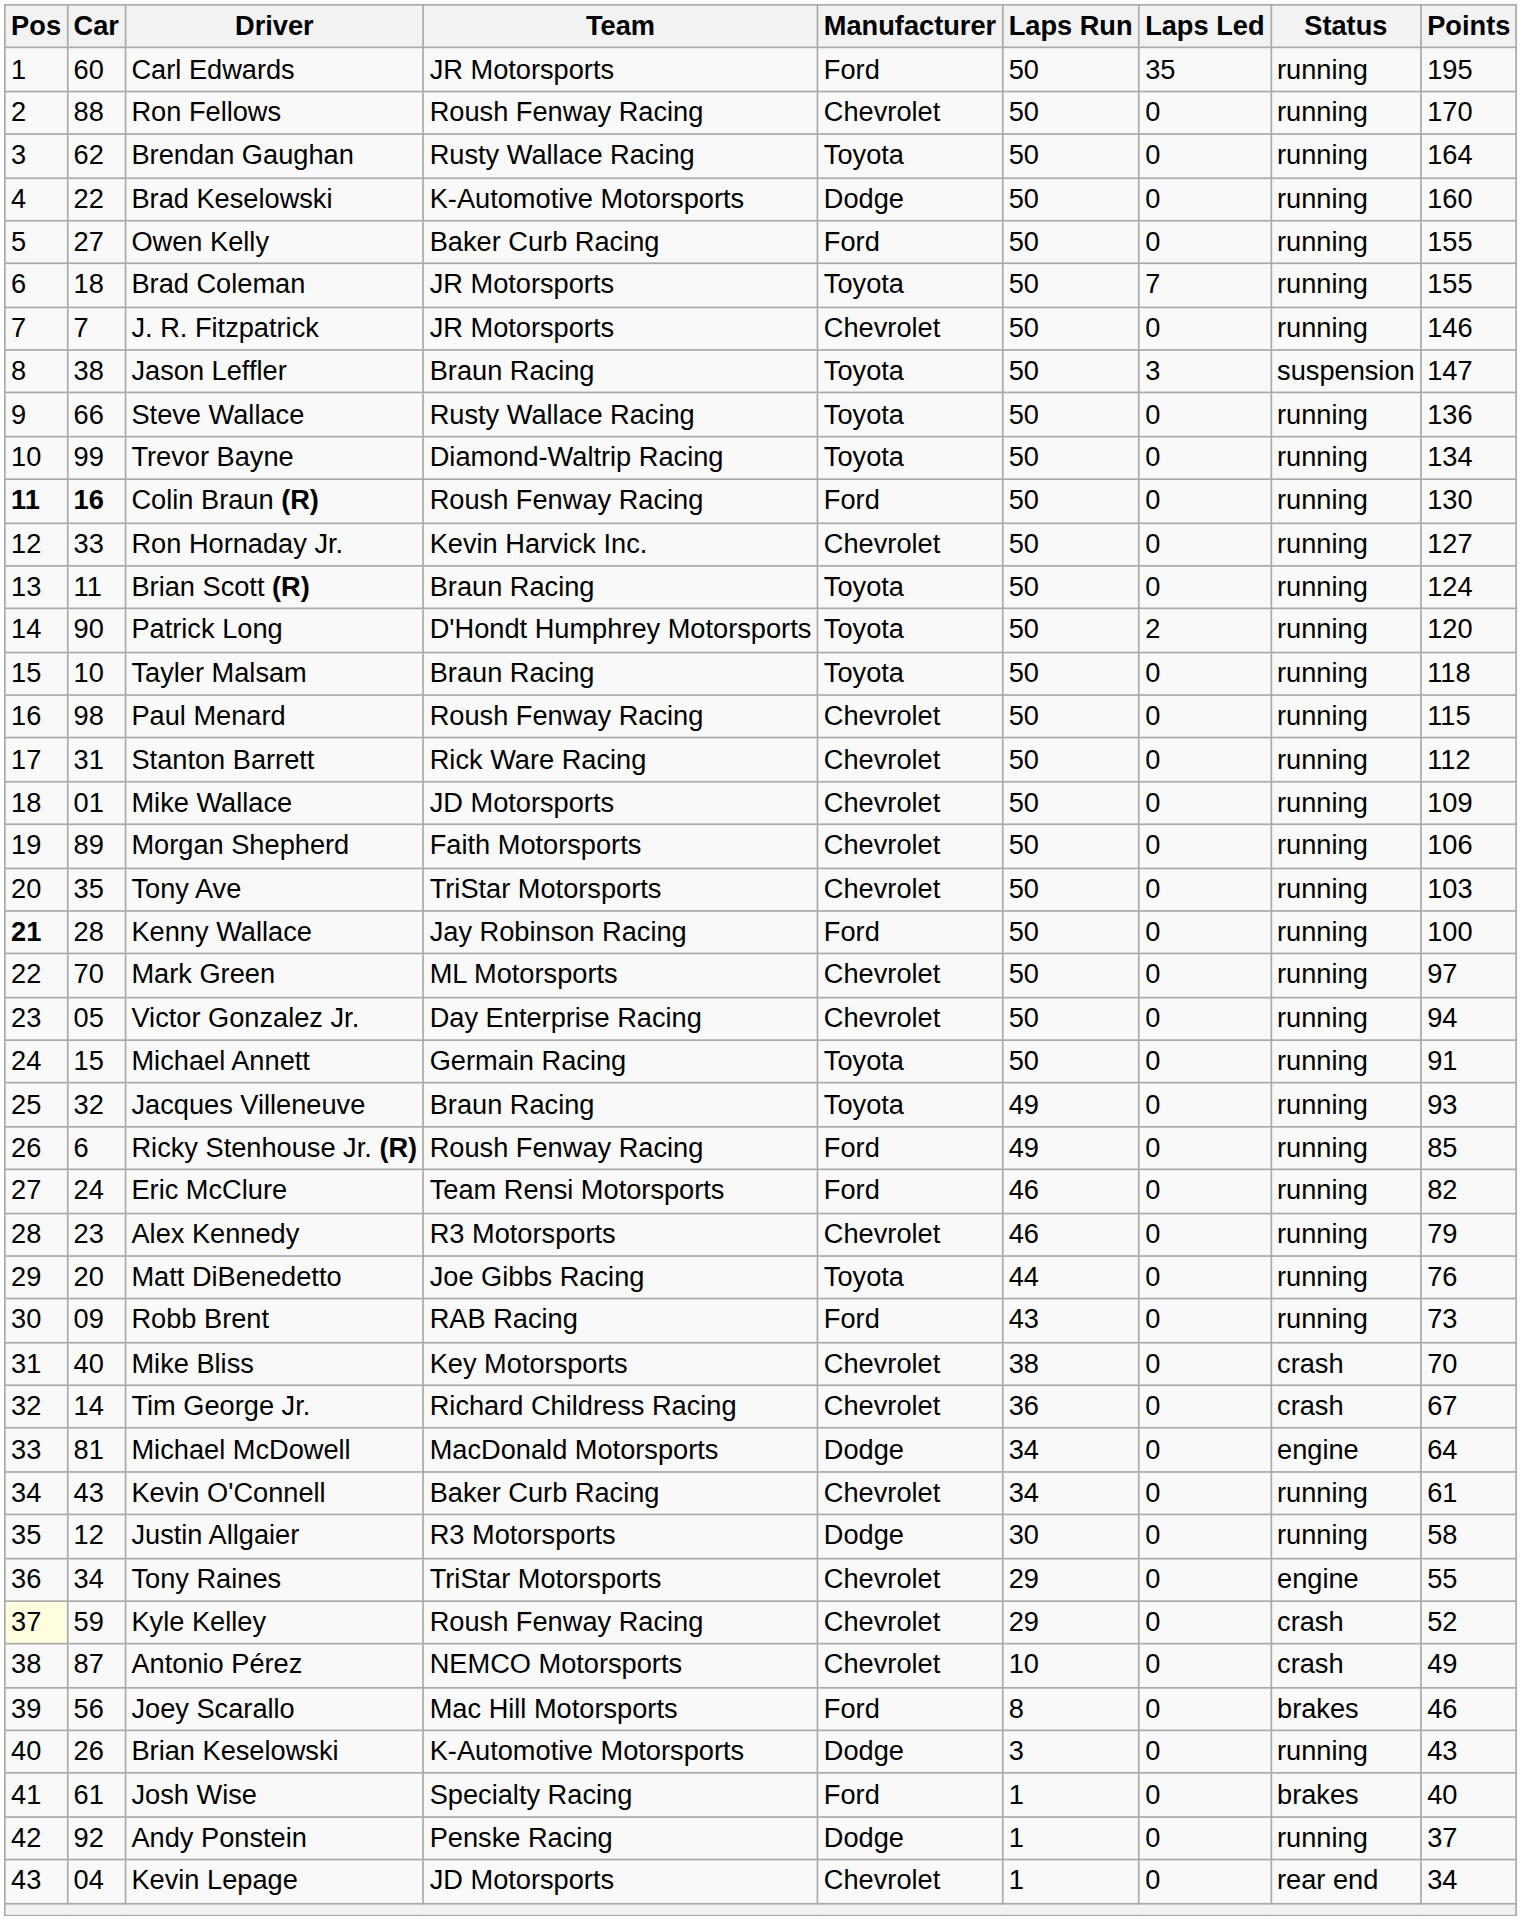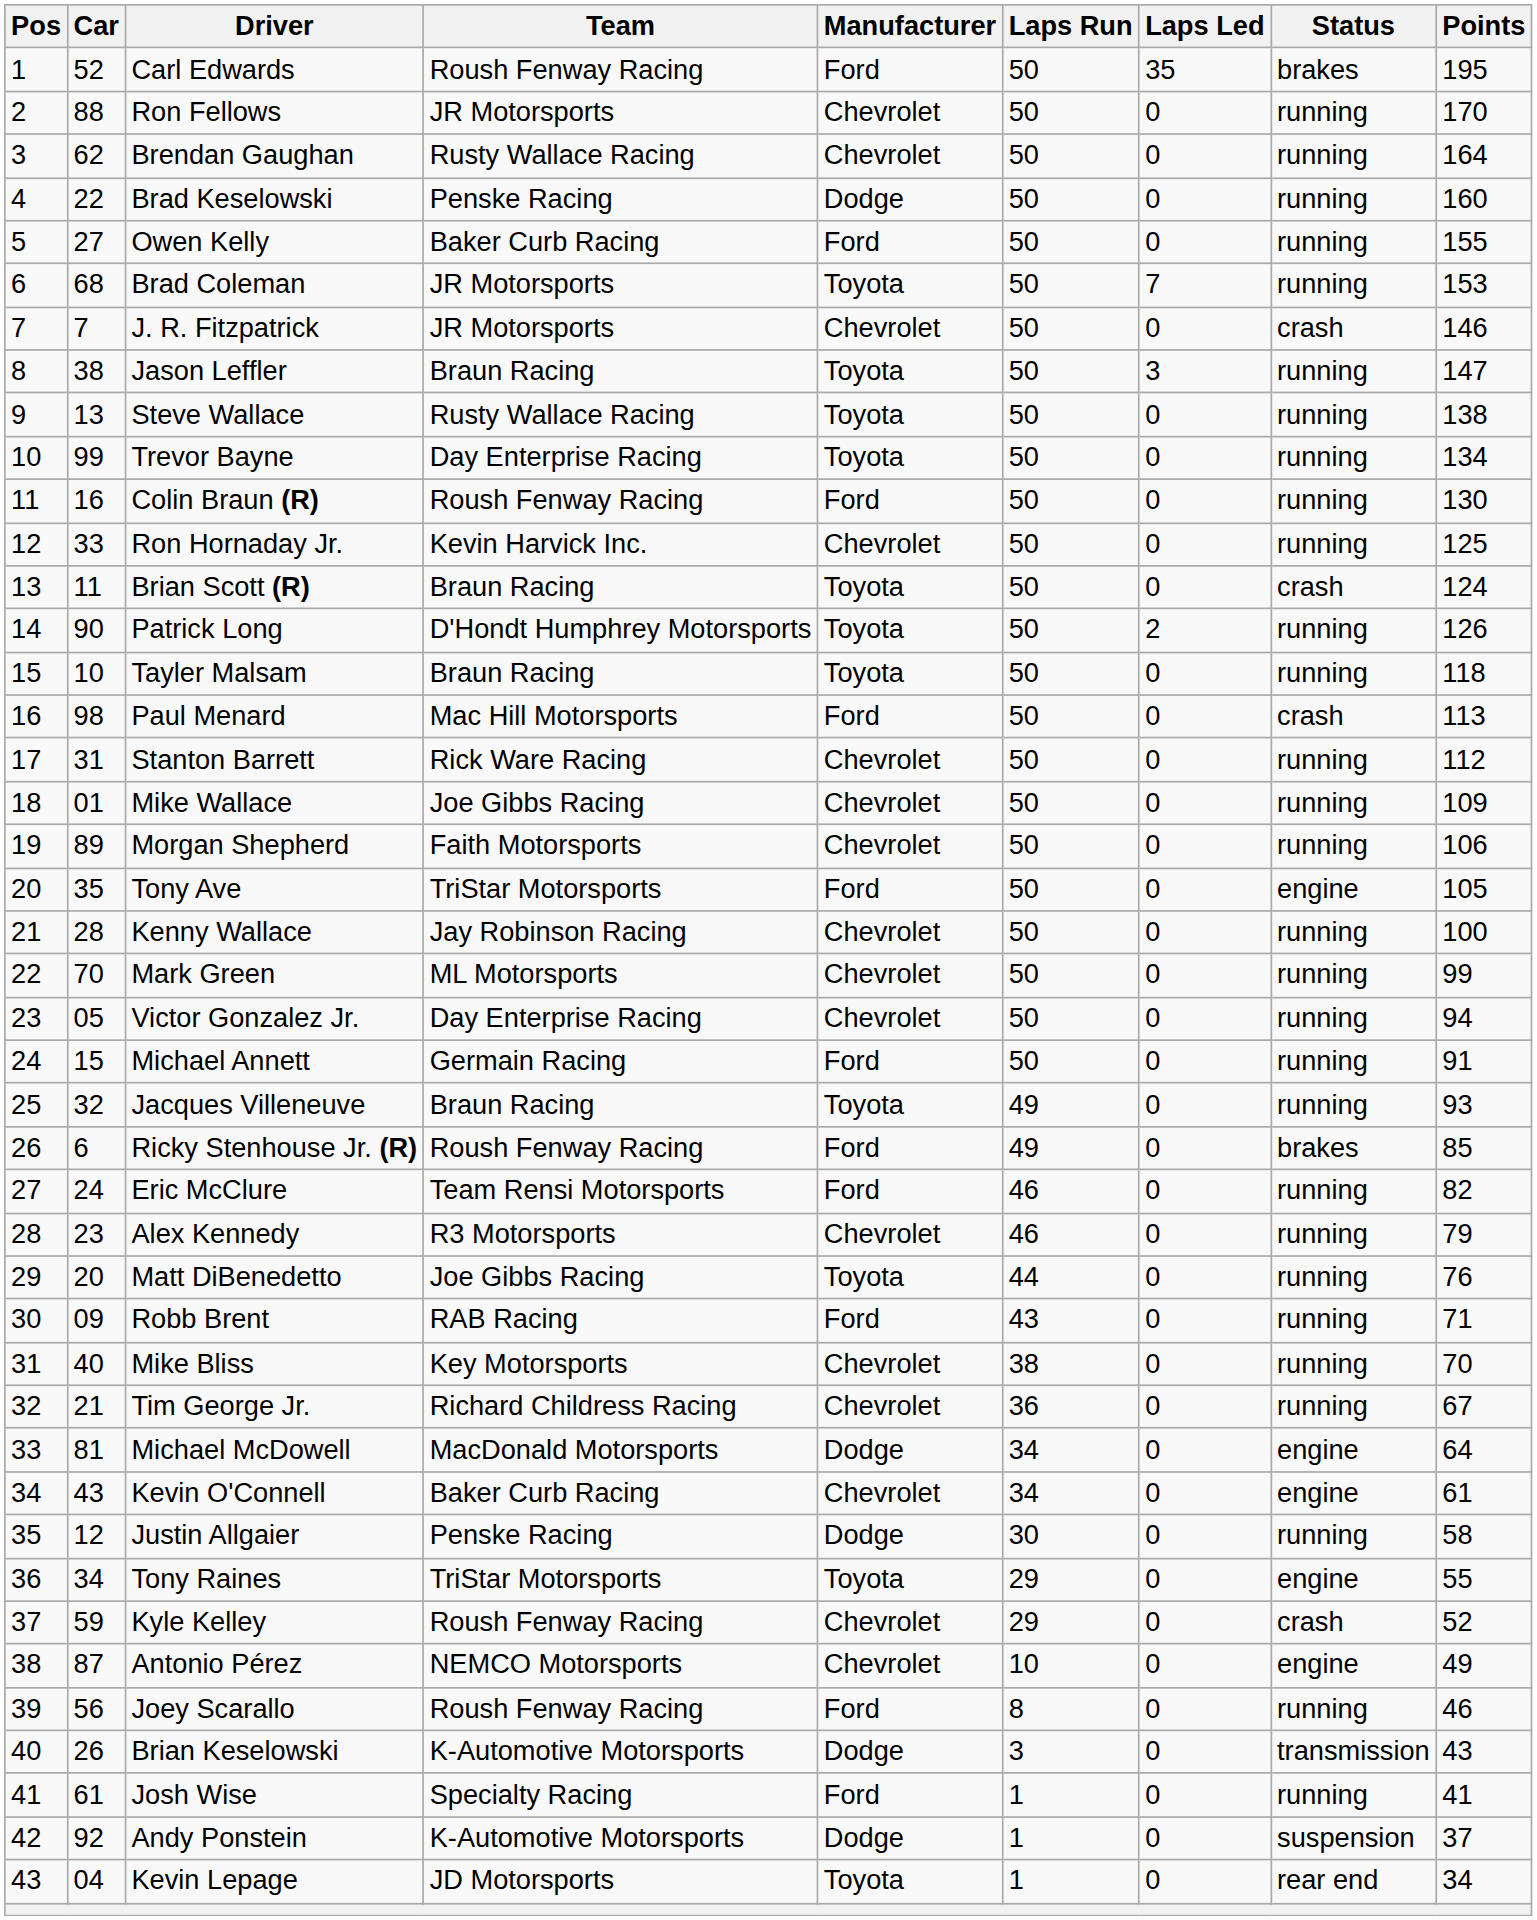 <table class="sortable wikitable" border="1">
 <tr>
 <th>Pos</th>
 <th>Car</th>
 <th>Driver</th>
 <th>Team</th>
 <th>Manufacturer</th>
 <th>Laps Run</th>
 <th>Laps Led</th>
 <th>Status</th>
 <th>Points</th>
 </tr>
 <tr>
 <td>1</td>
-<td>60</td>
+<td>52</td>
 <td>Carl Edwards</td>
-<td>JR Motorsports</td>
+<td>Roush Fenway Racing</td>
 <td>Ford</td>
 <td>50</td>
 <td>35</td>
-<td>running</td>
+<td>brakes</td>
 <td>195</td>
 </tr>
 <tr>
 <td>2</td>
 <td>88</td>
 <td>Ron Fellows</td>
-<td>Roush Fenway Racing</td>
+<td>JR Motorsports</td>
 <td>Chevrolet</td>
 <td>50</td>
 <td>0</td>
 <td>running</td>
 <td>170</td>
 </tr>
 <tr>
 <td>3</td>
 <td>62</td>
 <td>Brendan Gaughan</td>
 <td>Rusty Wallace Racing</td>
-<td>Toyota</td>
+<td>Chevrolet</td>
 <td>50</td>
 <td>0</td>
 <td>running</td>
 <td>164</td>
 </tr>
 <tr>
 <td>4</td>
 <td>22</td>
 <td>Brad Keselowski</td>
-<td>K-Automotive Motorsports</td>
+<td>Penske Racing</td>
 <td>Dodge</td>
 <td>50</td>
 <td>0</td>
 <td>running</td>
 <td>160</td>
 </tr>
 <tr>
 <td>5</td>
 <td>27</td>
 <td>Owen Kelly</td>
 <td>Baker Curb Racing</td>
 <td>Ford</td>
 <td>50</td>
 <td>0</td>
 <td>running</td>
 <td>155</td>
 </tr>
 <tr>
 <td>6</td>
-<td>18</td>
+<td>68</td>
 <td>Brad Coleman</td>
 <td>JR Motorsports</td>
 <td>Toyota</td>
 <td>50</td>
 <td>7</td>
 <td>running</td>
-<td>155</td>
+<td>153</td>
 </tr>
 <tr>
 <td>7</td>
 <td>7</td>
 <td>J. R. Fitzpatrick</td>
 <td>JR Motorsports</td>
 <td>Chevrolet</td>
 <td>50</td>
 <td>0</td>
-<td>running</td>
+<td>crash</td>
 <td>146</td>
 </tr>
 <tr>
 <td>8</td>
 <td>38</td>
 <td>Jason Leffler</td>
 <td>Braun Racing</td>
 <td>Toyota</td>
 <td>50</td>
 <td>3</td>
-<td>suspension</td>
+<td>running</td>
 <td>147</td>
 </tr>
 <tr>
 <td>9</td>
-<td>66</td>
+<td>13</td>
 <td>Steve Wallace</td>
 <td>Rusty Wallace Racing</td>
 <td>Toyota</td>
 <td>50</td>
 <td>0</td>
 <td>running</td>
-<td>136</td>
+<td>138</td>
 </tr>
 <tr>
 <td>10</td>
 <td>99</td>
 <td>Trevor Bayne</td>
-<td>Diamond-Waltrip Racing</td>
+<td>Day Enterprise Racing</td>
 <td>Toyota</td>
 <td>50</td>
 <td>0</td>
 <td>running</td>
 <td>134</td>
 </tr>
 <tr>
-<td><strong>11</strong></td>
-<td><strong>16</strong></td>
+<td>11</td>
+<td>16</td>
 <td>Colin Braun <strong>(R)</strong></td>
 <td>Roush Fenway Racing</td>
 <td>Ford</td>
 <td>50</td>
 <td>0</td>
 <td>running</td>
 <td>130</td>
 </tr>
 <tr>
 <td>12</td>
 <td>33</td>
 <td>Ron Hornaday Jr.</td>
 <td>Kevin Harvick Inc.</td>
 <td>Chevrolet</td>
 <td>50</td>
 <td>0</td>
 <td>running</td>
-<td>127</td>
+<td>125</td>
 </tr>
 <tr>
 <td>13</td>
 <td>11</td>
 <td>Brian Scott <strong>(R)</strong></td>
 <td>Braun Racing</td>
 <td>Toyota</td>
 <td>50</td>
 <td>0</td>
-<td>running</td>
+<td>crash</td>
 <td>124</td>
 </tr>
 <tr>
 <td>14</td>
 <td>90</td>
 <td>Patrick Long</td>
 <td>D'Hondt Humphrey Motorsports</td>
 <td>Toyota</td>
 <td>50</td>
 <td>2</td>
 <td>running</td>
-<td>120</td>
+<td>126</td>
 </tr>
 <tr>
 <td>15</td>
 <td>10</td>
 <td>Tayler Malsam</td>
 <td>Braun Racing</td>
 <td>Toyota</td>
 <td>50</td>
 <td>0</td>
 <td>running</td>
 <td>118</td>
 </tr>
 <tr>
 <td>16</td>
 <td>98</td>
 <td>Paul Menard</td>
-<td>Roush Fenway Racing</td>
-<td>Chevrolet</td>
+<td>Mac Hill Motorsports</td>
+<td>Ford</td>
 <td>50</td>
 <td>0</td>
-<td>running</td>
-<td>115</td>
+<td>crash</td>
+<td>113</td>
 </tr>
 <tr>
 <td>17</td>
 <td>31</td>
 <td>Stanton Barrett</td>
 <td>Rick Ware Racing</td>
 <td>Chevrolet</td>
 <td>50</td>
 <td>0</td>
 <td>running</td>
 <td>112</td>
 </tr>
 <tr>
 <td>18</td>
 <td>01</td>
 <td>Mike Wallace</td>
-<td>JD Motorsports</td>
+<td>Joe Gibbs Racing</td>
 <td>Chevrolet</td>
 <td>50</td>
 <td>0</td>
 <td>running</td>
 <td>109</td>
 </tr>
 <tr>
 <td>19</td>
 <td>89</td>
 <td>Morgan Shepherd</td>
 <td>Faith Motorsports</td>
 <td>Chevrolet</td>
 <td>50</td>
 <td>0</td>
 <td>running</td>
 <td>106</td>
 </tr>
 <tr>
 <td>20</td>
 <td>35</td>
 <td>Tony Ave</td>
 <td>TriStar Motorsports</td>
-<td>Chevrolet</td>
+<td>Ford</td>
 <td>50</td>
 <td>0</td>
-<td>running</td>
-<td>103</td>
+<td>engine</td>
+<td>105</td>
 </tr>
 <tr>
-<td><strong>21</strong></td>
+<td>21</td>
 <td>28</td>
 <td>Kenny Wallace</td>
 <td>Jay Robinson Racing</td>
-<td>Ford</td>
+<td>Chevrolet</td>
 <td>50</td>
 <td>0</td>
 <td>running</td>
 <td>100</td>
 </tr>
 <tr>
 <td>22</td>
 <td>70</td>
 <td>Mark Green</td>
 <td>ML Motorsports</td>
 <td>Chevrolet</td>
 <td>50</td>
 <td>0</td>
 <td>running</td>
-<td>97</td>
+<td>99</td>
 </tr>
 <tr>
 <td>23</td>
 <td>05</td>
 <td>Victor Gonzalez Jr.</td>
 <td>Day Enterprise Racing</td>
 <td>Chevrolet</td>
 <td>50</td>
 <td>0</td>
 <td>running</td>
 <td>94</td>
 </tr>
 <tr>
 <td>24</td>
 <td>15</td>
 <td>Michael Annett</td>
 <td>Germain Racing</td>
-<td>Toyota</td>
+<td>Ford</td>
 <td>50</td>
 <td>0</td>
 <td>running</td>
 <td>91</td>
 </tr>
 <tr>
 <td>25</td>
 <td>32</td>
 <td>Jacques Villeneuve</td>
 <td>Braun Racing</td>
 <td>Toyota</td>
 <td>49</td>
 <td>0</td>
 <td>running</td>
 <td>93</td>
 </tr>
 <tr>
 <td>26</td>
 <td>6</td>
 <td>Ricky Stenhouse Jr. <strong>(R)</strong></td>
 <td>Roush Fenway Racing</td>
 <td>Ford</td>
 <td>49</td>
 <td>0</td>
-<td>running</td>
+<td>brakes</td>
 <td>85</td>
 </tr>
 <tr>
 <td>27</td>
 <td>24</td>
 <td>Eric McClure</td>
 <td>Team Rensi Motorsports</td>
 <td>Ford</td>
 <td>46</td>
 <td>0</td>
 <td>running</td>
 <td>82</td>
 </tr>
 <tr>
 <td>28</td>
 <td>23</td>
 <td>Alex Kennedy</td>
 <td>R3 Motorsports</td>
 <td>Chevrolet</td>
 <td>46</td>
 <td>0</td>
 <td>running</td>
 <td>79</td>
 </tr>
 <tr>
 <td>29</td>
 <td>20</td>
 <td>Matt DiBenedetto</td>
 <td>Joe Gibbs Racing</td>
 <td>Toyota</td>
 <td>44</td>
 <td>0</td>
 <td>running</td>
 <td>76</td>
 </tr>
 <tr>
 <td>30</td>
 <td>09</td>
 <td>Robb Brent</td>
 <td>RAB Racing</td>
 <td>Ford</td>
 <td>43</td>
 <td>0</td>
 <td>running</td>
-<td>73</td>
+<td>71</td>
 </tr>
 <tr>
 <td>31</td>
 <td>40</td>
 <td>Mike Bliss</td>
 <td>Key Motorsports</td>
 <td>Chevrolet</td>
 <td>38</td>
 <td>0</td>
-<td>crash</td>
+<td>running</td>
 <td>70</td>
 </tr>
 <tr>
 <td>32</td>
-<td>14</td>
+<td>21</td>
 <td>Tim George Jr.</td>
 <td>Richard Childress Racing</td>
 <td>Chevrolet</td>
 <td>36</td>
 <td>0</td>
-<td>crash</td>
+<td>running</td>
 <td>67</td>
 </tr>
 <tr>
 <td>33</td>
 <td>81</td>
 <td>Michael McDowell</td>
 <td>MacDonald Motorsports</td>
 <td>Dodge</td>
 <td>34</td>
 <td>0</td>
 <td>engine</td>
 <td>64</td>
 </tr>
 <tr>
 <td>34</td>
 <td>43</td>
 <td>Kevin O'Connell</td>
 <td>Baker Curb Racing</td>
 <td>Chevrolet</td>
 <td>34</td>
 <td>0</td>
-<td>running</td>
+<td>engine</td>
 <td>61</td>
 </tr>
 <tr>
 <td>35</td>
 <td>12</td>
 <td>Justin Allgaier</td>
-<td>R3 Motorsports</td>
+<td>Penske Racing</td>
 <td>Dodge</td>
 <td>30</td>
 <td>0</td>
 <td>running</td>
 <td>58</td>
 </tr>
 <tr>
 <td>36</td>
 <td>34</td>
 <td>Tony Raines</td>
 <td>TriStar Motorsports</td>
-<td>Chevrolet</td>
+<td>Toyota</td>
 <td>29</td>
 <td>0</td>
 <td>engine</td>
 <td>55</td>
 </tr>
 <tr>
-<td style="background: lightyellow;">37</td>
+<td>37</td>
 <td>59</td>
 <td>Kyle Kelley</td>
 <td>Roush Fenway Racing</td>
 <td>Chevrolet</td>
 <td>29</td>
 <td>0</td>
 <td>crash</td>
 <td>52</td>
 </tr>
 <tr>
 <td>38</td>
 <td>87</td>
 <td>Antonio Pérez</td>
 <td>NEMCO Motorsports</td>
 <td>Chevrolet</td>
 <td>10</td>
 <td>0</td>
-<td>crash</td>
+<td>engine</td>
 <td>49</td>
 </tr>
 <tr>
 <td>39</td>
 <td>56</td>
 <td>Joey Scarallo</td>
-<td>Mac Hill Motorsports</td>
+<td>Roush Fenway Racing</td>
 <td>Ford</td>
 <td>8</td>
 <td>0</td>
-<td>brakes</td>
+<td>running</td>
 <td>46</td>
 </tr>
 <tr>
 <td>40</td>
 <td>26</td>
 <td>Brian Keselowski</td>
 <td>K-Automotive Motorsports</td>
 <td>Dodge</td>
 <td>3</td>
 <td>0</td>
-<td>running</td>
+<td>transmission</td>
 <td>43</td>
 </tr>
 <tr>
 <td>41</td>
 <td>61</td>
 <td>Josh Wise</td>
 <td>Specialty Racing</td>
 <td>Ford</td>
 <td>1</td>
 <td>0</td>
-<td>brakes</td>
-<td>40</td>
+<td>running</td>
+<td>41</td>
 </tr>
 <tr>
 <td>42</td>
 <td>92</td>
 <td>Andy Ponstein</td>
-<td>Penske Racing</td>
+<td>K-Automotive Motorsports</td>
 <td>Dodge</td>
 <td>1</td>
 <td>0</td>
-<td>running</td>
+<td>suspension</td>
 <td>37</td>
 </tr>
 <tr>
 <td>43</td>
 <td>04</td>
 <td>Kevin Lepage</td>
 <td>JD Motorsports</td>
-<td>Chevrolet</td>
+<td>Toyota</td>
 <td>1</td>
 <td>0</td>
 <td>rear end</td>
 <td>34</td>
 </tr>
 <tr>
 <th colspan="9"></th>
 </tr>
 </table>
